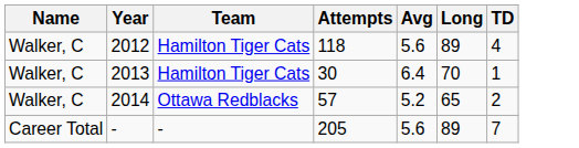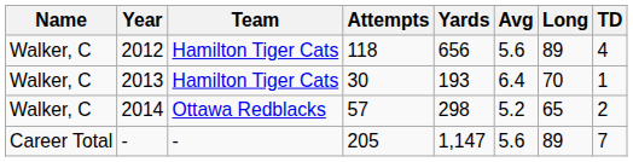 <table class="wikitable sortable">
 <tr>
 <th>Name</th>
 <th>Year</th>
 <th>Team</th>
 <th>Attempts</th>
+<th>Yards</th>
 <th>Avg</th>
 <th>Long</th>
 <th>TD</th>
 </tr>
 <tr>
 <td>Walker, C</td>
 <td>2012</td>
 <td><a href='#'>Hamilton Tiger Cats</a></td>
 <td>118</td>
+<td>656</td>
 <td>5.6</td>
 <td>89</td>
 <td>4</td>
 </tr>
 <tr>
 <td>Walker, C</td>
 <td>2013</td>
 <td><a href='#'>Hamilton Tiger Cats</a></td>
 <td>30</td>
+<td>193</td>
 <td>6.4</td>
 <td>70</td>
 <td>1</td>
 </tr>
 <tr>
 <td>Walker, C</td>
 <td>2014</td>
 <td><a href='#'>Ottawa Redblacks</a></td>
 <td>57</td>
+<td>298</td>
 <td>5.2</td>
 <td>65</td>
 <td>2</td>
 </tr>
 <tr>
 <td>Career Total</td>
 <td>-</td>
 <td>-</td>
 <td>205</td>
+<td>1,147</td>
 <td>5.6</td>
 <td>89</td>
 <td>7</td>
 </tr>
 </table>
